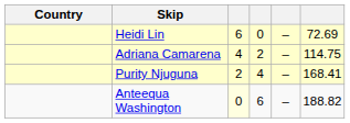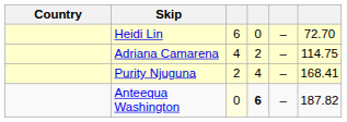 <table class=wikitable style="text-align:center;">
 <tr>
 <th width=130>Country</th>
 <th width=140>Skip</th>
 <th width=20></th>
 <th width=20></th>
 <th width=30></th>
 <th width=20></th>
 </tr>
 <tr bgcolor=#ffffcc>
 <td style="text-align:left;"></td>
 <td style="text-align:left;"><a href='#'>Heidi Lin</a></td>
 <td>6</td>
 <td>0</td>
 <td>–</td>
-<td>72.69</td>
+<td>72.70</td>
 </tr>
 <tr bgcolor=#ffffcc>
 <td style="text-align:left;"></td>
 <td style="text-align:left;"><a href='#'>Adriana Camarena</a></td>
 <td>4</td>
 <td>2</td>
 <td>–</td>
 <td>114.75</td>
 </tr>
 <tr bgcolor=#ffffcc>
 <td style="text-align:left;"></td>
 <td style="text-align:left;"><a href='#'>Purity Njuguna</a></td>
 <td>2</td>
 <td>4</td>
 <td>–</td>
 <td>168.41</td>
 </tr>
 <tr>
 <td style="text-align:left;"></td>
 <td style="text-align:left;"><a href='#'>Anteequa Washington</a></td>
 <td style="background: lightyellow;">0</td>
-<td>6</td>
+<td><strong>6</strong></td>
 <td>–</td>
-<td>188.82</td>
+<td>187.82</td>
 </tr>
 </table>
